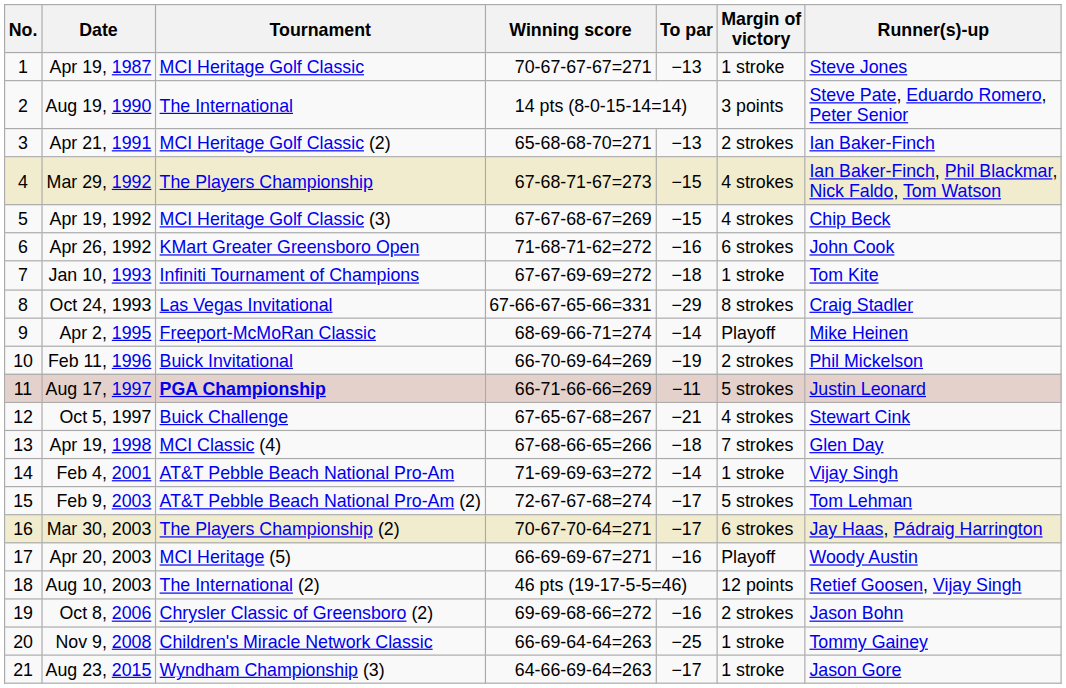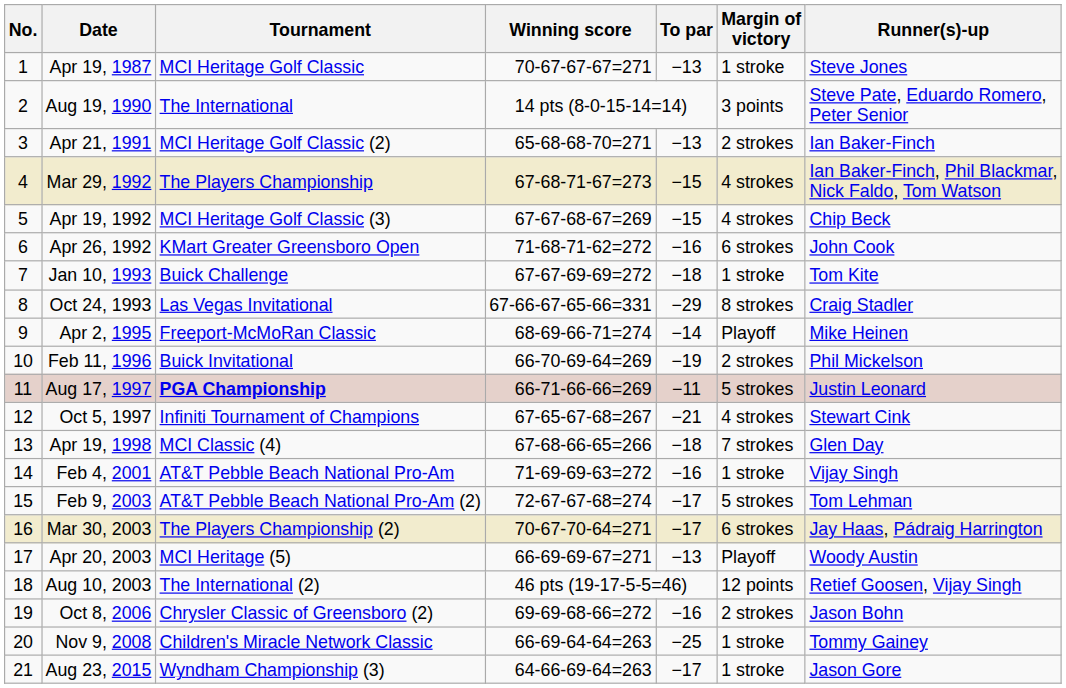 <table class="wikitable" style="font-size:95%;">
 <tr>
 <th>No.</th>
 <th>Date</th>
 <th>Tournament</th>
 <th>Winning score</th>
 <th>To par</th>
 <th>Margin of<br>victory</th>
 <th>Runner(s)-up</th>
 </tr>
 <tr>
 <td align=center>1</td>
 <td align=right>Apr 19, <a href='#'>1987</a></td>
 <td><a href='#'>MCI Heritage Golf Classic</a></td>
 <td align=right>70-67-67-67=271</td>
 <td align=center>−13</td>
 <td>1 stroke</td>
 <td> <a href='#'>Steve Jones</a></td>
 </tr>
 <tr>
 <td align=center>2</td>
 <td align=right>Aug 19, <a href='#'>1990</a></td>
 <td><a href='#'>The International</a></td>
 <td colspan=2 align=center>14 pts (8-0-15-14=14)</td>
 <td>3 points</td>
 <td> <a href='#'>Steve Pate</a>,  <a href='#'>Eduardo Romero</a>,<br> <a href='#'>Peter Senior</a></td>
 </tr>
 <tr>
 <td align=center>3</td>
 <td align=right>Apr 21, <a href='#'>1991</a></td>
 <td><a href='#'>MCI Heritage Golf Classic</a> (2)</td>
 <td align=right>65-68-68-70=271</td>
 <td align=center>−13</td>
 <td>2 strokes</td>
 <td> <a href='#'>Ian Baker-Finch</a></td>
 </tr>
 <tr style="background:#f2ecce;">
 <td align=center>4</td>
 <td align=right>Mar 29, <a href='#'>1992</a></td>
 <td><a href='#'>The Players Championship</a></td>
 <td align=right>67-68-71-67=273</td>
 <td align=center>−15</td>
 <td>4 strokes</td>
 <td> <a href='#'>Ian Baker-Finch</a>,  <a href='#'>Phil Blackmar</a>,<br> <a href='#'>Nick Faldo</a>,  <a href='#'>Tom Watson</a></td>
 </tr>
 <tr>
 <td align=center>5</td>
 <td align=right>Apr 19, 1992</td>
 <td><a href='#'>MCI Heritage Golf Classic</a> (3)</td>
 <td align=right>67-67-68-67=269</td>
 <td align=center>−15</td>
 <td>4 strokes</td>
 <td> <a href='#'>Chip Beck</a></td>
 </tr>
 <tr>
 <td align=center>6</td>
 <td align=right>Apr 26, 1992</td>
 <td><a href='#'>KMart Greater Greensboro Open</a></td>
 <td align=right>71-68-71-62=272</td>
 <td align=center>−16</td>
 <td>6 strokes</td>
 <td> <a href='#'>John Cook</a></td>
 </tr>
 <tr>
 <td align=center>7</td>
 <td align=right>Jan 10, <a href='#'>1993</a></td>
-<td><a href='#'>Infiniti Tournament of Champions</a></td>
+<td><a href='#'>Buick Challenge</a></td>
 <td align=right>67-67-69-69=272</td>
 <td align=center>−18</td>
 <td>1 stroke</td>
 <td> <a href='#'>Tom Kite</a></td>
 </tr>
 <tr>
 <td align=center>8</td>
 <td align=right>Oct 24, 1993</td>
 <td><a href='#'>Las Vegas Invitational</a></td>
 <td align=right>67-66-67-65-66=331</td>
 <td align=center>−29</td>
 <td>8 strokes</td>
 <td> <a href='#'>Craig Stadler</a></td>
 </tr>
 <tr>
 <td align=center>9</td>
 <td align=right>Apr 2, <a href='#'>1995</a></td>
 <td><a href='#'>Freeport-McMoRan Classic</a></td>
 <td align=right>68-69-66-71=274</td>
 <td align=center>−14</td>
 <td>Playoff</td>
 <td> <a href='#'>Mike Heinen</a></td>
 </tr>
 <tr>
 <td align=center>10</td>
 <td align=right>Feb 11, <a href='#'>1996</a></td>
 <td><a href='#'>Buick Invitational</a></td>
 <td align=right>66-70-69-64=269</td>
 <td align=center>−19</td>
 <td>2 strokes</td>
 <td> <a href='#'>Phil Mickelson</a></td>
 </tr>
 <tr style="background:#e5d1cb;">
 <td align=center>11</td>
 <td align=right>Aug 17, <a href='#'>1997</a></td>
 <td><strong><a href='#'>PGA Championship</a></strong></td>
 <td align=right>66-71-66-66=269</td>
 <td align=center>−11</td>
 <td>5 strokes</td>
 <td> <a href='#'>Justin Leonard</a></td>
 </tr>
 <tr>
 <td align=center>12</td>
 <td align=right>Oct 5, 1997</td>
-<td><a href='#'>Buick Challenge</a></td>
+<td><a href='#'>Infiniti Tournament of Champions</a></td>
 <td align=right>67-65-67-68=267</td>
 <td align=center>−21</td>
 <td>4 strokes</td>
 <td> <a href='#'>Stewart Cink</a></td>
 </tr>
 <tr>
 <td align=center>13</td>
 <td align=right>Apr 19, <a href='#'>1998</a></td>
 <td><a href='#'>MCI Classic</a> (4)</td>
 <td align=right>67-68-66-65=266</td>
 <td align=center>−18</td>
 <td>7 strokes</td>
 <td> <a href='#'>Glen Day</a></td>
 </tr>
 <tr>
 <td align=center>14</td>
 <td align=right>Feb 4, <a href='#'>2001</a></td>
 <td><a href='#'>AT&T Pebble Beach National Pro-Am</a></td>
 <td align=right>71-69-69-63=272</td>
-<td align=center>−14</td>
+<td align=center>−16</td>
 <td>1 stroke</td>
 <td> <a href='#'>Vijay Singh</a></td>
 </tr>
 <tr>
 <td align=center>15</td>
 <td align=right>Feb 9, <a href='#'>2003</a></td>
 <td><a href='#'>AT&T Pebble Beach National Pro-Am</a> (2)</td>
 <td align=right>72-67-67-68=274</td>
 <td align=center>−17</td>
 <td>5 strokes</td>
 <td> <a href='#'>Tom Lehman</a></td>
 </tr>
 <tr style="background:#f2ecce;">
 <td align=center>16</td>
 <td align=right>Mar 30, 2003</td>
 <td><a href='#'>The Players Championship</a> (2)</td>
 <td align=right>70-67-70-64=271</td>
 <td align=center>−17</td>
 <td>6 strokes</td>
 <td> <a href='#'>Jay Haas</a>,  <a href='#'>Pádraig Harrington</a></td>
 </tr>
 <tr>
 <td align=center>17</td>
 <td align=right>Apr 20, 2003</td>
 <td><a href='#'>MCI Heritage</a> (5)</td>
 <td align=right>66-69-69-67=271</td>
-<td align=center>−16</td>
+<td align=center>−13</td>
 <td>Playoff</td>
 <td> <a href='#'>Woody Austin</a></td>
 </tr>
 <tr>
 <td align=center>18</td>
 <td align=right>Aug 10, 2003</td>
 <td><a href='#'>The International</a> (2)</td>
 <td colspan=2 align=center>46 pts (19-17-5-5=46)</td>
 <td>12 points</td>
 <td> <a href='#'>Retief Goosen</a>,  <a href='#'>Vijay Singh</a></td>
 </tr>
 <tr>
 <td align=center>19</td>
 <td align=right>Oct 8, <a href='#'>2006</a></td>
 <td><a href='#'>Chrysler Classic of Greensboro</a> (2)</td>
 <td align=right>69-69-68-66=272</td>
 <td align=center>−16</td>
 <td>2 strokes</td>
 <td> <a href='#'>Jason Bohn</a></td>
 </tr>
 <tr>
 <td align=center>20</td>
 <td align=right>Nov 9, <a href='#'>2008</a></td>
 <td><a href='#'>Children's Miracle Network Classic</a></td>
 <td align=right>66-69-64-64=263</td>
 <td align=center>−25</td>
 <td>1 stroke</td>
 <td> <a href='#'>Tommy Gainey</a></td>
 </tr>
 <tr>
 <td align=center>21</td>
 <td align=right>Aug 23, <a href='#'>2015</a></td>
 <td><a href='#'>Wyndham Championship</a> (3)</td>
 <td align=right>64-66-69-64=263</td>
 <td align=center>−17</td>
 <td>1 stroke</td>
 <td> <a href='#'>Jason Gore</a></td>
 </tr>
 </table>
